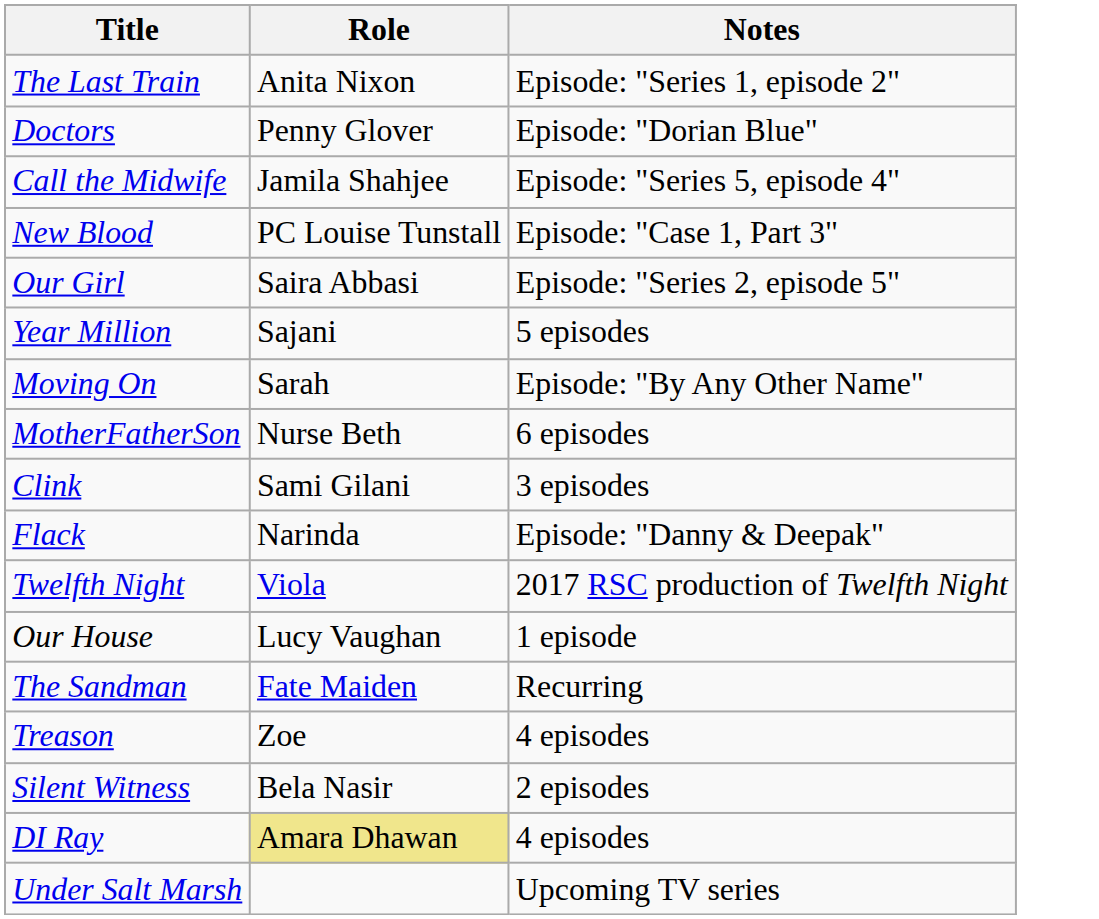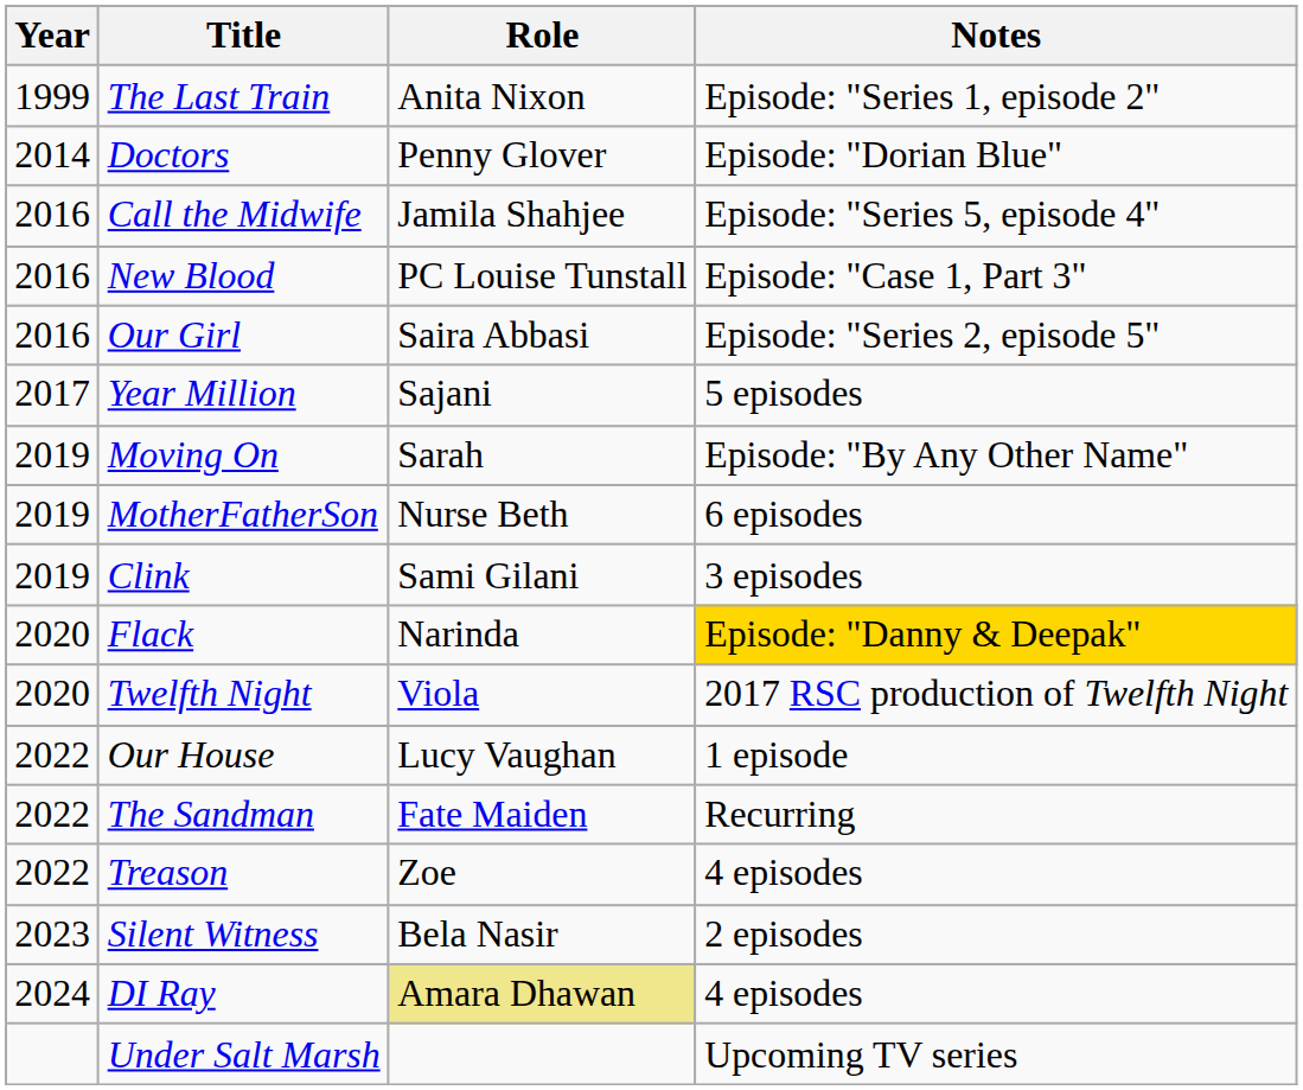 <table class="wikitable sortable">
 <tr>
+<th>Year</th>
 <th>Title</th>
 <th>Role</th>
 <th class="unsortable">Notes</th>
 </tr>
 <tr>
+<td>1999</td>
 <td><em><a href='#'>The Last Train</a></em></td>
 <td>Anita Nixon</td>
 <td>Episode: "Series 1, episode 2"</td>
 </tr>
 <tr>
+<td>2014</td>
 <td><em><a href='#'>Doctors</a></em></td>
 <td>Penny Glover</td>
 <td>Episode: "Dorian Blue"</td>
 </tr>
 <tr>
+<td>2016</td>
 <td><em><a href='#'>Call the Midwife</a></em></td>
 <td>Jamila Shahjee</td>
 <td>Episode: "Series 5, episode 4"</td>
 </tr>
 <tr>
+<td>2016</td>
 <td><em><a href='#'>New Blood</a></em></td>
 <td>PC Louise Tunstall</td>
 <td>Episode: "Case 1, Part 3"</td>
 </tr>
 <tr>
+<td>2016</td>
 <td><em><a href='#'>Our Girl</a></em></td>
 <td>Saira Abbasi</td>
 <td>Episode: "Series 2, episode 5"</td>
 </tr>
 <tr>
+<td>2017</td>
 <td><em><a href='#'>Year Million</a></em></td>
 <td>Sajani</td>
 <td>5 episodes</td>
 </tr>
 <tr>
+<td>2019</td>
 <td><em><a href='#'>Moving On</a></em></td>
 <td>Sarah</td>
 <td>Episode: "By Any Other Name"</td>
 </tr>
 <tr>
+<td>2019</td>
 <td><em><a href='#'>MotherFatherSon</a></em></td>
 <td>Nurse Beth</td>
 <td>6 episodes</td>
 </tr>
 <tr>
+<td>2019</td>
 <td><em><a href='#'>Clink</a></em></td>
 <td>Sami Gilani</td>
 <td>3 episodes</td>
 </tr>
 <tr>
+<td>2020</td>
 <td><em><a href='#'>Flack</a></em></td>
 <td>Narinda</td>
-<td>Episode: "Danny & Deepak"</td>
+<td style="background: gold;">Episode: "Danny & Deepak"</td>
 </tr>
 <tr>
+<td>2020</td>
 <td><em><a href='#'>Twelfth Night</a></em></td>
 <td><a href='#'>Viola</a></td>
 <td>2017 <a href='#'>RSC</a> production of <em>Twelfth Night</em></td>
 </tr>
 <tr>
+<td>2022</td>
 <td><em>Our House</em></td>
 <td>Lucy Vaughan</td>
 <td>1 episode</td>
 </tr>
 <tr>
+<td>2022</td>
 <td><em><a href='#'>The Sandman</a></em></td>
 <td><a href='#'>Fate Maiden</a></td>
 <td>Recurring</td>
 </tr>
 <tr>
+<td>2022</td>
 <td><em><a href='#'>Treason</a></em></td>
 <td>Zoe</td>
 <td>4 episodes</td>
 </tr>
 <tr>
+<td>2023</td>
 <td><em><a href='#'>Silent Witness</a></em></td>
 <td>Bela Nasir</td>
 <td>2 episodes</td>
 </tr>
 <tr>
+<td>2024</td>
 <td><em><a href='#'>DI Ray</a></em></td>
 <td style="background: khaki;">Amara Dhawan</td>
 <td>4 episodes</td>
 </tr>
 <tr>
+<td></td>
 <td><em><a href='#'>Under Salt Marsh</a></em></td>
 <td></td>
 <td>Upcoming TV series</td>
 </tr>
 </table>
